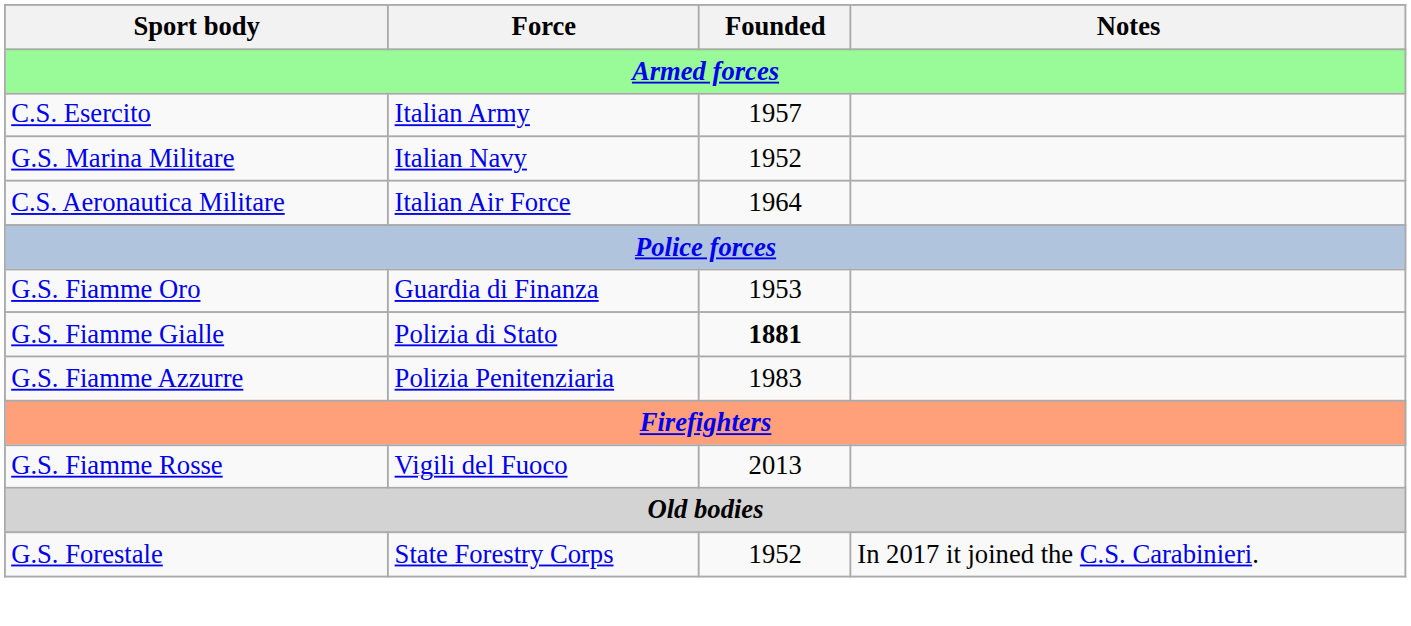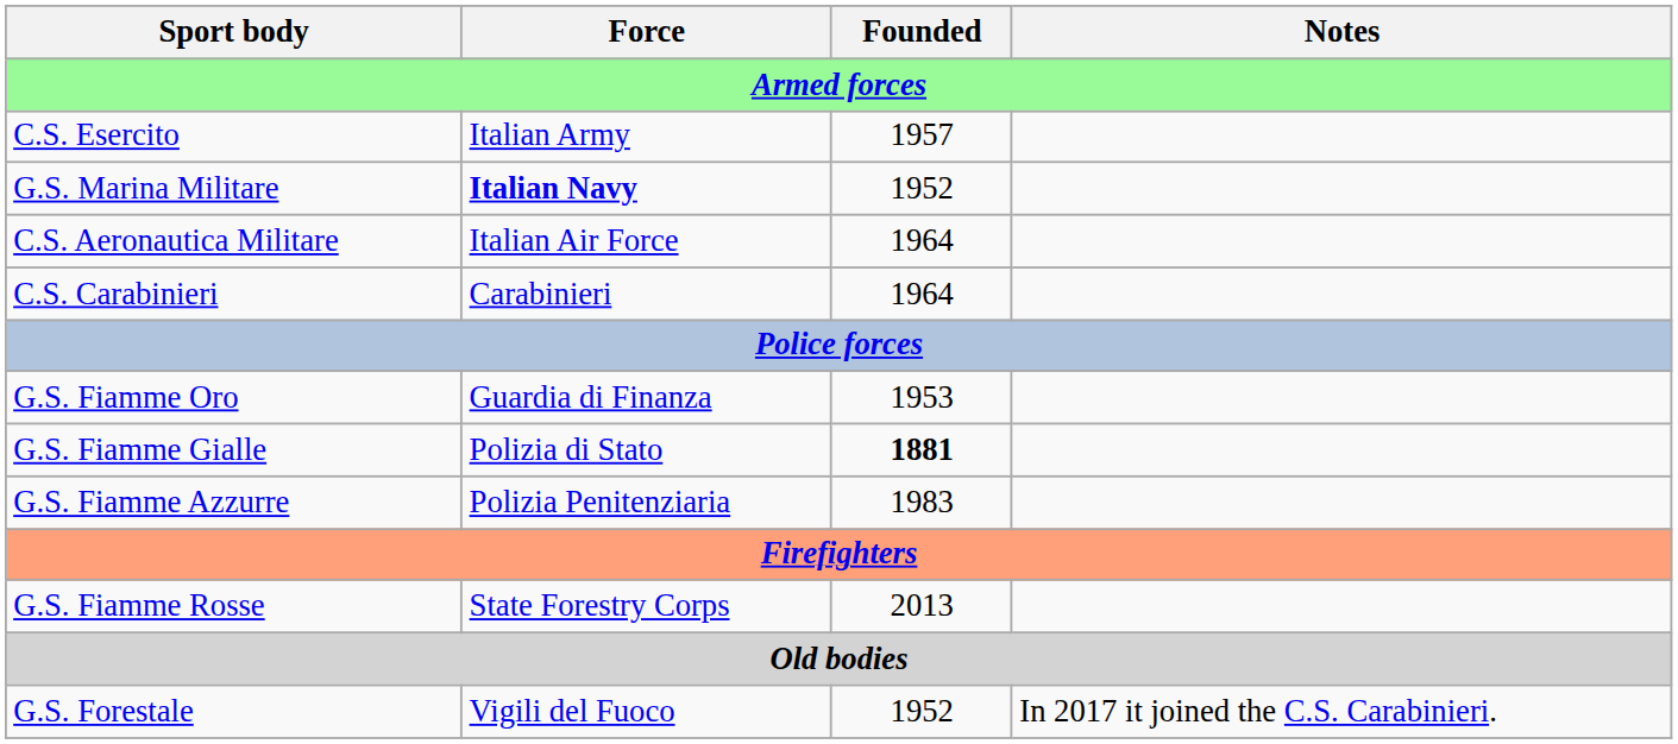 <table class="wikitable" width=60% style="font-size:90%; text-align:left;">
 <tr>
 <th>Sport body</th>
 <th>Force</th>
 <th>Founded</th>
 <th>Notes</th>
 </tr>
 <tr>
 <td colspan=4 align=center bgcolor=PaleGreen><strong><em><a href='#'>Armed forces</a></em></strong></td>
 </tr>
 <tr>
 <td><a href='#'>C.S. Esercito</a></td>
 <td><a href='#'>Italian Army</a></td>
 <td align=center>1957</td>
 <td></td>
 </tr>
 <tr>
 <td><a href='#'>G.S. Marina Militare</a></td>
-<td><a href='#'>Italian Navy</a></td>
+<td><strong><a href='#'>Italian Navy</a></strong></td>
 <td align=center>1952</td>
 <td></td>
 </tr>
 <tr>
 <td><a href='#'>C.S. Aeronautica Militare</a></td>
 <td><a href='#'>Italian Air Force</a></td>
+<td align=center>1964</td>
+<td></td>
+</tr>
+<tr>
+<td><a href='#'>C.S. Carabinieri</a></td>
+<td><a href='#'>Carabinieri</a></td>
 <td align=center>1964</td>
 <td></td>
 </tr>
 <tr>
 <td colspan=4 align=center bgcolor=LightSteelBlue><strong><em><a href='#'>Police forces</a></em></strong></td>
 </tr>
 <tr>
 <td><a href='#'>G.S. Fiamme Oro</a></td>
 <td><a href='#'>Guardia di Finanza</a></td>
 <td align=center>1953</td>
 <td></td>
 </tr>
 <tr>
 <td><a href='#'>G.S. Fiamme Gialle</a></td>
 <td><a href='#'>Polizia di Stato</a></td>
 <td align=center><strong>1881</strong></td>
 <td></td>
 </tr>
 <tr>
 <td><a href='#'>G.S. Fiamme Azzurre</a></td>
 <td><a href='#'>Polizia Penitenziaria</a></td>
 <td align=center>1983</td>
 <td></td>
 </tr>
 <tr>
 <td colspan=4 align=center bgcolor=LightSalmon><strong><em><a href='#'>Firefighters</a></em></strong></td>
 </tr>
 <tr>
 <td><a href='#'>G.S. Fiamme Rosse</a></td>
-<td><a href='#'>Vigili del Fuoco</a></td>
+<td><a href='#'>State Forestry Corps</a></td>
 <td align=center>2013</td>
 <td align=center></td>
 </tr>
 <tr>
 <td colspan=4 align=center bgcolor=Lightgrey><strong><em>Old bodies</em></strong></td>
 </tr>
 <tr>
 <td><a href='#'>G.S. Forestale</a></td>
-<td><a href='#'>State Forestry Corps</a></td>
+<td><a href='#'>Vigili del Fuoco</a></td>
 <td align=center>1952</td>
 <td>In 2017 it joined the <a href='#'>C.S. Carabinieri</a>.</td>
 </tr>
 </table>
